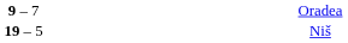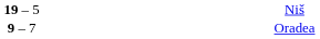 <table style="text-align:center">
 <tr>
 <th width=200></th>
 <th width=100></th>
 <th width=200></th>
 <th width=100></th>
 </tr>
 <tr>
 <td align=right><strong></strong></td>
+<td><strong>19</strong> – 5</td>
+<td align=left></td>
+<td><a href='#'>Niš</a></td>
+</tr>
+<tr>
+<td align=right><strong></strong></td>
 <td><strong>9</strong> – 7</td>
 <td align=left></td>
 <td><a href='#'>Oradea</a></td>
 </tr>
-<tr>
-<td align=right><strong></strong></td>
-<td><strong>19</strong> – 5</td>
-<td align=left></td>
-<td><a href='#'>Niš</a></td>
-</tr>
 </table>
